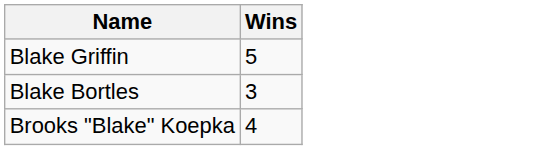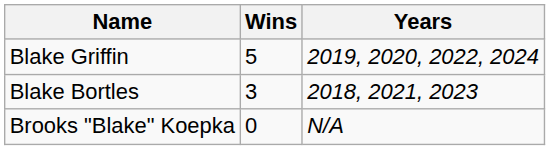 <table class="wikitable">
 <tr>
 <th>Name</th>
 <th>Wins</th>
+<th>Years</th>
 </tr>
 <tr>
 <td>Blake Griffin</td>
 <td>5</td>
+<td><em>2019, 2020, 2022, 2024</em></td>
 </tr>
 <tr>
 <td>Blake Bortles</td>
 <td>3</td>
+<td><em>2018, 2021, 2023</em></td>
 </tr>
 <tr>
 <td>Brooks "Blake" Koepka</td>
-<td>4</td>
+<td>0</td>
+<td><em>N/A</em></td>
 </tr>
 </table>
